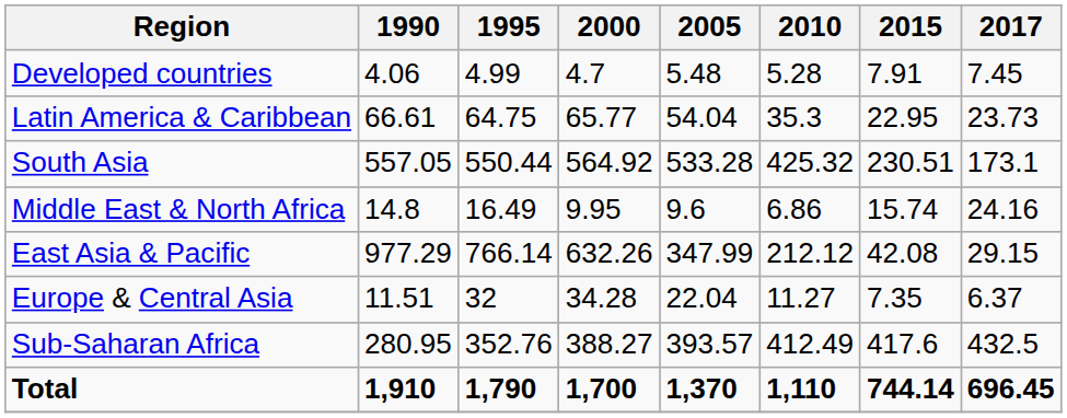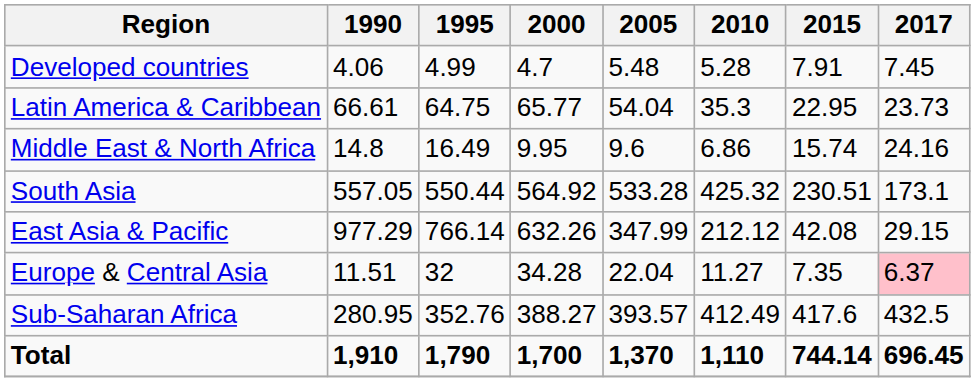 <table class="wikitable sortable">
 <tr>
 <th>Region</th>
 <th>1990</th>
 <th>1995</th>
 <th>2000</th>
 <th>2005</th>
 <th>2010</th>
 <th>2015</th>
 <th>2017</th>
 </tr>
 <tr>
 <td><a href='#'>Developed countries</a></td>
 <td>4.06</td>
 <td>4.99</td>
 <td>4.7</td>
 <td>5.48</td>
 <td>5.28</td>
 <td>7.91</td>
 <td>7.45</td>
 </tr>
 <tr>
 <td><a href='#'>Latin America & Caribbean</a></td>
 <td>66.61</td>
 <td>64.75</td>
 <td>65.77</td>
 <td>54.04</td>
 <td>35.3</td>
 <td>22.95</td>
 <td>23.73</td>
 </tr>
 <tr>
+<td><a href='#'>Middle East & North Africa</a></td>
+<td>14.8</td>
+<td>16.49</td>
+<td>9.95</td>
+<td>9.6</td>
+<td>6.86</td>
+<td>15.74</td>
+<td>24.16</td>
+</tr>
+<tr>
 <td><a href='#'>South Asia</a></td>
 <td>557.05</td>
 <td>550.44</td>
 <td>564.92</td>
 <td>533.28</td>
 <td>425.32</td>
 <td>230.51</td>
 <td>173.1</td>
-</tr>
-<tr>
-<td><a href='#'>Middle East & North Africa</a></td>
-<td>14.8</td>
-<td>16.49</td>
-<td>9.95</td>
-<td>9.6</td>
-<td>6.86</td>
-<td>15.74</td>
-<td>24.16</td>
 </tr>
 <tr>
 <td><a href='#'>East Asia & Pacific</a></td>
 <td>977.29</td>
 <td>766.14</td>
 <td>632.26</td>
 <td>347.99</td>
 <td>212.12</td>
 <td>42.08</td>
 <td>29.15</td>
 </tr>
 <tr>
 <td><a href='#'>Europe</a> & <a href='#'>Central Asia</a></td>
 <td>11.51</td>
 <td>32</td>
 <td>34.28</td>
 <td>22.04</td>
 <td>11.27</td>
 <td>7.35</td>
-<td>6.37</td>
+<td style="background: pink;">6.37</td>
 </tr>
 <tr>
 <td><a href='#'>Sub-Saharan Africa</a></td>
 <td>280.95</td>
 <td>352.76</td>
 <td>388.27</td>
 <td>393.57</td>
 <td>412.49</td>
 <td>417.6</td>
 <td>432.5</td>
 </tr>
 <tr>
 <td><strong>Total</strong></td>
 <td><strong>1,910</strong></td>
 <td><strong>1,790</strong></td>
 <td><strong>1,700</strong></td>
 <td><strong>1,370</strong></td>
 <td><strong>1,110</strong></td>
 <td><strong>744.14</strong></td>
 <td><strong>696.45</strong></td>
 </tr>
 <tr>
 </tr>
 </table>
